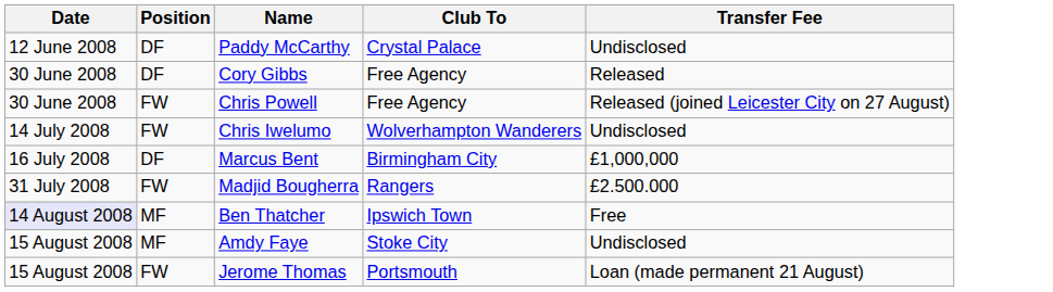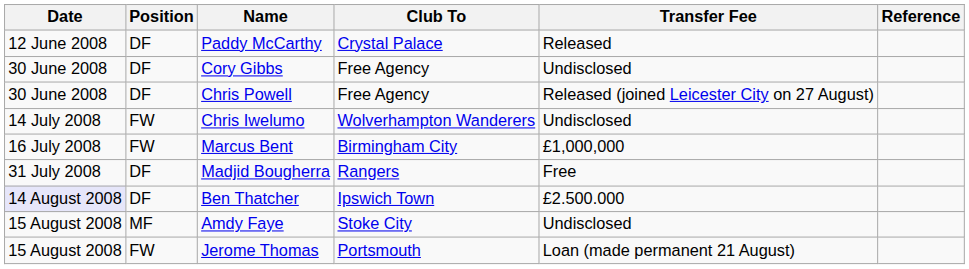 <table class="wikitable">
 <tr>
 <th>Date</th>
 <th>Position</th>
 <th>Name</th>
 <th>Club To</th>
 <th>Transfer Fee</th>
+<th>Reference</th>
 </tr>
 <tr>
 <td>12 June 2008</td>
 <td>DF</td>
 <td><a href='#'>Paddy McCarthy</a></td>
 <td><a href='#'>Crystal Palace</a></td>
-<td>Undisclosed</td>
+<td>Released</td>
+<td></td>
 </tr>
 <tr>
 <td>30 June 2008</td>
 <td>DF</td>
 <td><a href='#'>Cory Gibbs</a></td>
 <td>Free Agency</td>
-<td>Released</td>
+<td>Undisclosed</td>
+<td></td>
 </tr>
 <tr>
 <td>30 June 2008</td>
-<td>FW</td>
+<td>DF</td>
 <td><a href='#'>Chris Powell</a></td>
 <td>Free Agency</td>
 <td>Released (joined <a href='#'>Leicester City</a> on 27 August)</td>
+<td></td>
 </tr>
 <tr>
 <td>14 July 2008</td>
 <td>FW</td>
 <td><a href='#'>Chris Iwelumo</a></td>
 <td><a href='#'>Wolverhampton Wanderers</a></td>
 <td>Undisclosed</td>
+<td></td>
 </tr>
 <tr>
 <td>16 July 2008</td>
-<td>DF</td>
+<td>FW</td>
 <td><a href='#'>Marcus Bent</a></td>
 <td><a href='#'>Birmingham City</a></td>
 <td>£1,000,000</td>
+<td></td>
 </tr>
 <tr>
 <td>31 July 2008</td>
-<td>FW</td>
+<td>DF</td>
 <td><a href='#'>Madjid Bougherra</a></td>
 <td><a href='#'>Rangers</a></td>
-<td>£2.500.000</td>
+<td>Free</td>
+<td></td>
 </tr>
 <tr>
 <td style="background: lavender;">14 August 2008</td>
-<td>MF</td>
+<td>DF</td>
 <td><a href='#'>Ben Thatcher</a></td>
 <td><a href='#'>Ipswich Town</a></td>
-<td>Free</td>
+<td>£2.500.000</td>
+<td></td>
 </tr>
 <tr>
 <td>15 August 2008</td>
 <td>MF</td>
 <td><a href='#'>Amdy Faye</a></td>
 <td><a href='#'>Stoke City</a></td>
 <td>Undisclosed</td>
+<td></td>
 </tr>
 <tr>
 <td>15 August 2008</td>
 <td>FW</td>
 <td><a href='#'>Jerome Thomas</a></td>
 <td><a href='#'>Portsmouth</a></td>
 <td>Loan (made permanent 21 August)</td>
+<td></td>
 </tr>
 </table>
